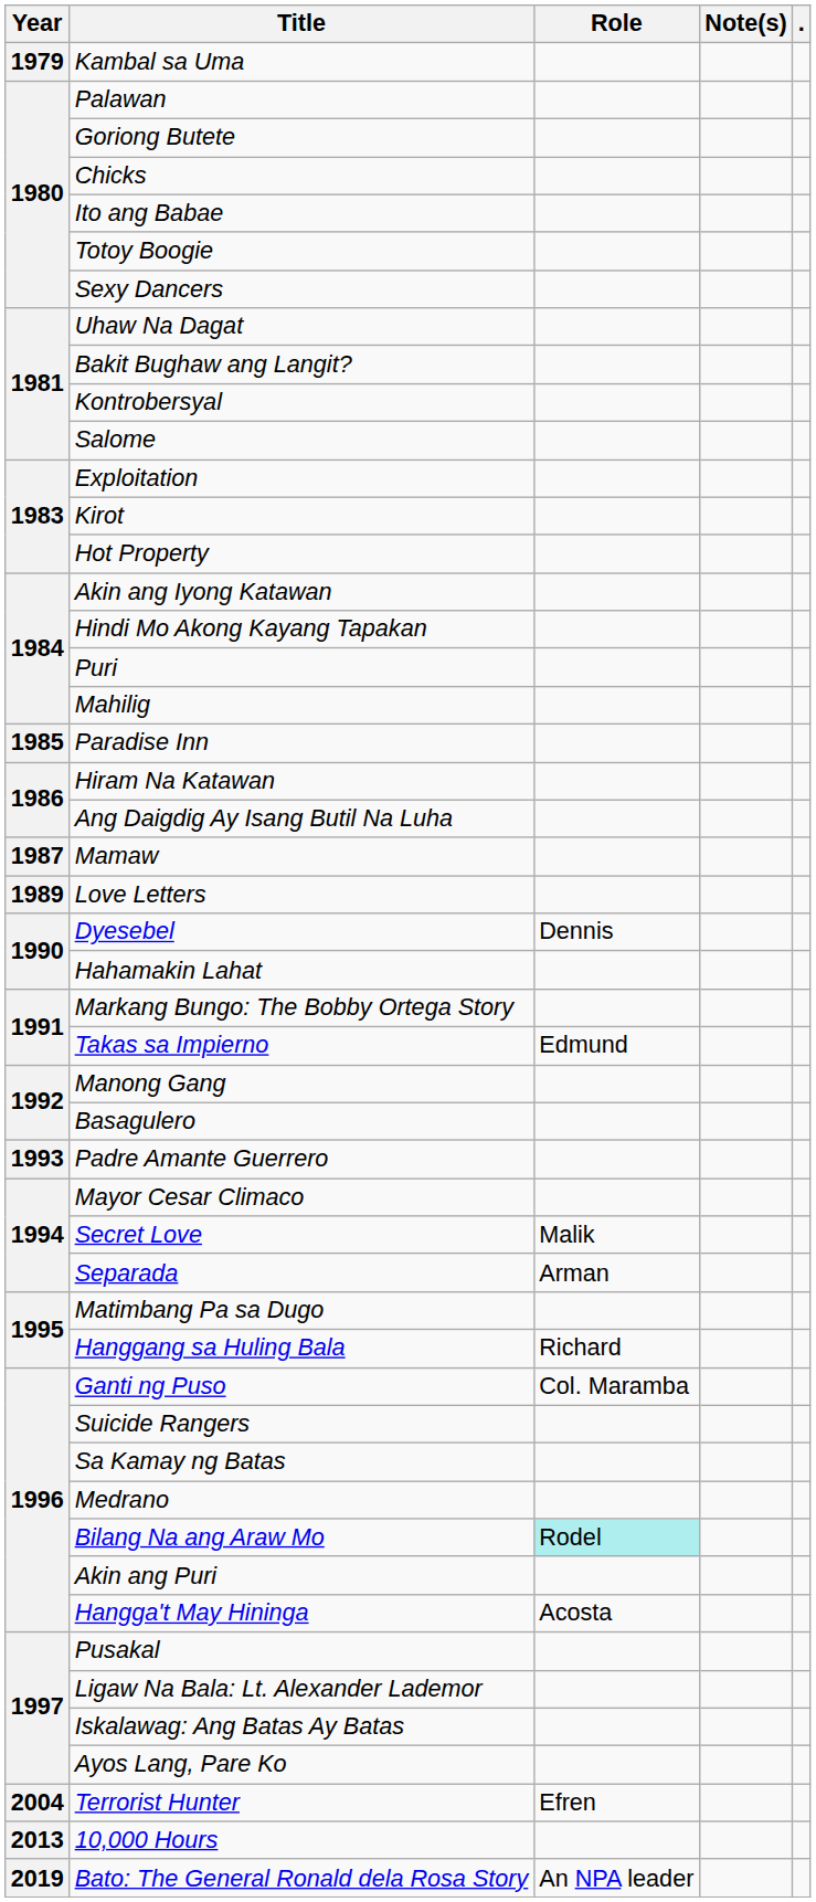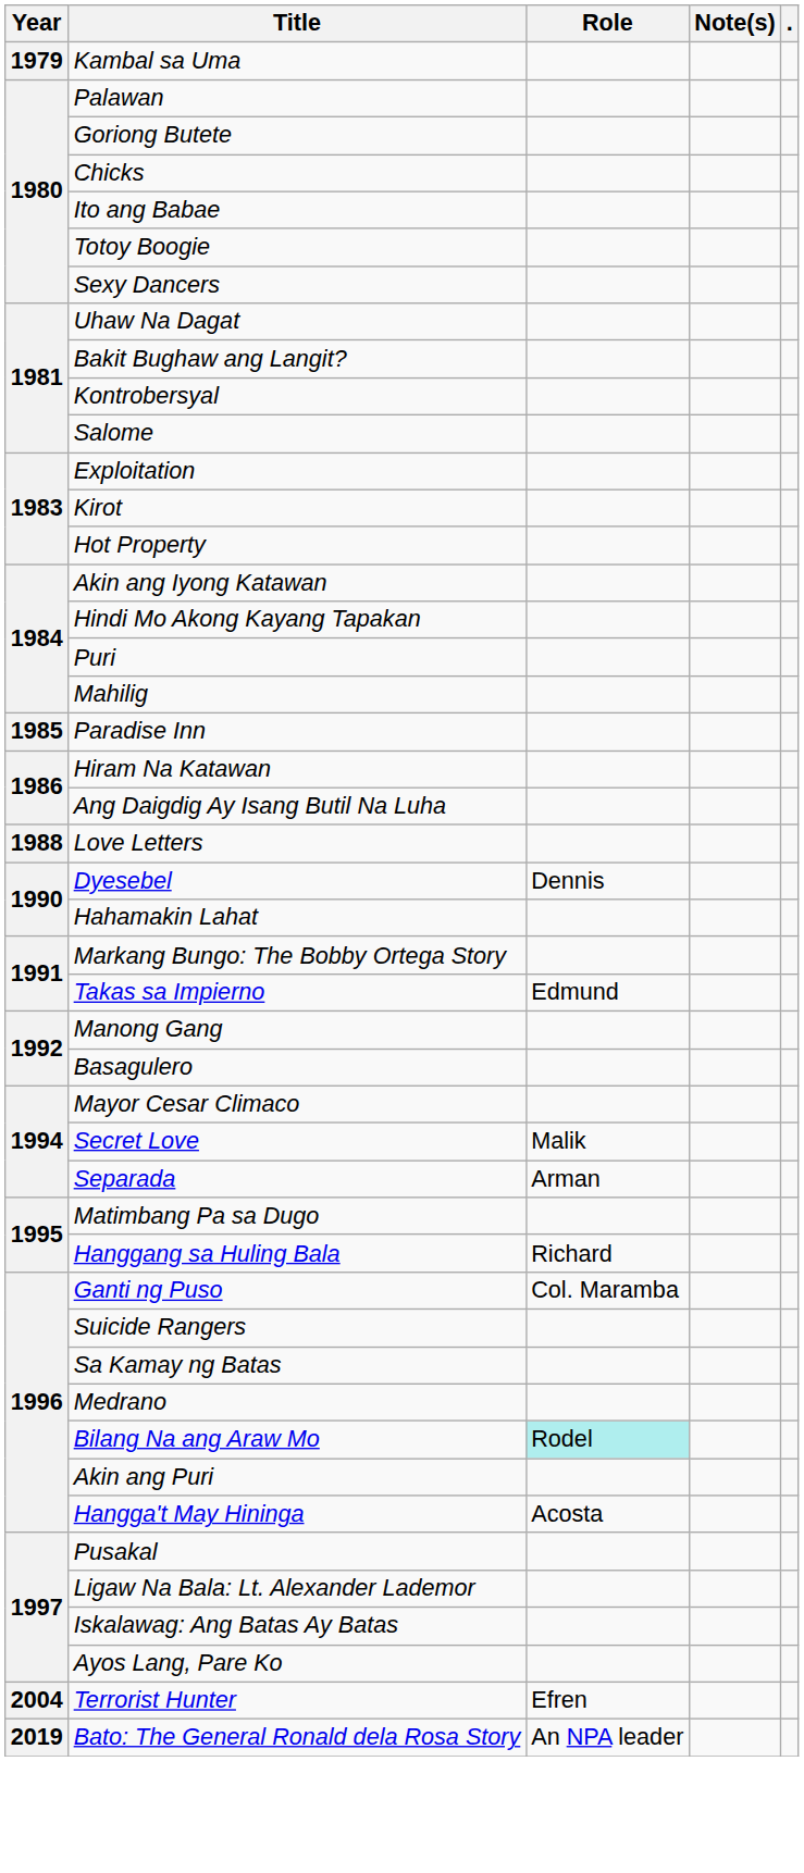 <table class="wikitable plainrowheaders sortable">
 <tr>
 <th scope="col">Year</th>
 <th scope="col">Title</th>
 <th scope="col" class="unsortable">Role</th>
 <th scope="col" class="unsortable">Note(s)</th>
 <th scope="col" class="unsortable">.</th>
 </tr>
 <tr>
 <th scope="row">1979</th>
 <td><em>Kambal sa Uma</em></td>
 <td></td>
 <td></td>
 <td style="text-align:center;"></td>
 </tr>
 <tr>
 <th rowspan="6" scope="row">1980</th>
 <td><em>Palawan</em></td>
 <td></td>
 <td></td>
 <td style="text-align:center;"></td>
 </tr>
 <tr>
 <td><em>Goriong Butete</em></td>
 <td></td>
 <td></td>
 <td style="text-align:center;"></td>
 </tr>
 <tr>
 <td><em>Chicks</em></td>
 <td></td>
 <td></td>
 <td style="text-align:center;"></td>
 </tr>
 <tr>
 <td><em>Ito ang Babae</em></td>
 <td></td>
 <td></td>
 <td style="text-align:center;"></td>
 </tr>
 <tr>
 <td><em>Totoy Boogie</em></td>
 <td></td>
 <td></td>
 <td style="text-align:center;"></td>
 </tr>
 <tr>
 <td><em>Sexy Dancers</em></td>
 <td></td>
 <td></td>
 <td style="text-align:center;"></td>
 </tr>
 <tr>
 <th rowspan="4" scope="row">1981</th>
 <td><em>Uhaw Na Dagat</em></td>
 <td></td>
 <td></td>
 <td style="text-align:center;"></td>
 </tr>
 <tr>
 <td><em>Bakit Bughaw ang Langit?</em></td>
 <td></td>
 <td></td>
 <td style="text-align:center;"></td>
 </tr>
 <tr>
 <td><em>Kontrobersyal</em></td>
 <td></td>
 <td></td>
 <td style="text-align:center;"></td>
 </tr>
 <tr>
 <td><em>Salome</em></td>
 <td></td>
 <td></td>
 <td style="text-align:center;"></td>
 </tr>
 <tr>
 <th rowspan="3" scope="row">1983</th>
 <td><em>Exploitation</em></td>
 <td></td>
 <td></td>
 <td style="text-align:center;"></td>
 </tr>
 <tr>
 <td><em>Kirot</em></td>
 <td></td>
 <td></td>
 <td style="text-align:center;"></td>
 </tr>
 <tr>
 <td><em>Hot Property</em></td>
 <td></td>
 <td></td>
 <td style="text-align:center;"></td>
 </tr>
 <tr>
 <th rowspan="4" scope="row">1984</th>
 <td><em>Akin ang Iyong Katawan</em></td>
 <td></td>
 <td></td>
 <td style="text-align:center;"></td>
 </tr>
 <tr>
 <td><em>Hindi Mo Akong Kayang Tapakan</em></td>
 <td></td>
 <td></td>
 <td style="text-align:center;"></td>
 </tr>
 <tr>
 <td><em>Puri</em></td>
 <td></td>
 <td></td>
 <td style="text-align:center;"></td>
 </tr>
 <tr>
 <td><em>Mahilig</em></td>
 <td></td>
 <td></td>
 <td style="text-align:center;"></td>
 </tr>
 <tr>
 <th scope="row">1985</th>
 <td><em>Paradise Inn</em></td>
 <td></td>
 <td></td>
 <td style="text-align:center;"></td>
 </tr>
 <tr>
 <th rowspan="2" scope="row">1986</th>
 <td><em>Hiram Na Katawan</em></td>
 <td></td>
 <td></td>
 <td style="text-align:center;"></td>
 </tr>
 <tr>
 <td><em>Ang Daigdig Ay Isang Butil Na Luha</em></td>
 <td></td>
 <td></td>
 <td style="text-align:center;"></td>
 </tr>
 <tr>
-<th scope="row">1987</th>
-<td><em>Mamaw</em></td>
-<td></td>
-<td></td>
-<td style="text-align:center;"></td>
-</tr>
-<tr>
-<th scope="row">1989</th>
+<th scope="row">1988</th>
 <td><em>Love Letters</em></td>
 <td></td>
 <td></td>
 <td style="text-align:center;"></td>
 </tr>
 <tr>
 <th rowspan="2" scope="row">1990</th>
 <td><em><a href='#'>Dyesebel</a></em></td>
 <td>Dennis</td>
 <td></td>
 <td style="text-align:center;"></td>
 </tr>
 <tr>
 <td><em>Hahamakin Lahat</em></td>
 <td></td>
 <td></td>
 <td style="text-align:center;"></td>
 </tr>
 <tr>
 <th rowspan="2" scope="row">1991</th>
 <td><em>Markang Bungo: The Bobby Ortega Story</em></td>
 <td></td>
 <td></td>
 <td style="text-align:center;"></td>
 </tr>
 <tr>
 <td><em><a href='#'>Takas sa Impierno</a></em></td>
 <td>Edmund</td>
 <td></td>
 <td style="text-align:center;"></td>
 </tr>
 <tr>
 <th rowspan="2" scope="row">1992</th>
 <td><em>Manong Gang</em></td>
 <td></td>
 <td></td>
 <td style="text-align:center;"></td>
 </tr>
 <tr>
 <td><em>Basagulero</em></td>
-<td></td>
-<td></td>
-<td style="text-align:center;"></td>
-</tr>
-<tr>
-<th scope="row">1993</th>
-<td><em>Padre Amante Guerrero</em></td>
 <td></td>
 <td></td>
 <td style="text-align:center;"></td>
 </tr>
 <tr>
 <th rowspan="3" scope="row">1994</th>
 <td><em>Mayor Cesar Climaco</em></td>
 <td></td>
 <td></td>
 <td style="text-align:center;"></td>
 </tr>
 <tr>
 <td><em><a href='#'>Secret Love</a></em></td>
 <td>Malik</td>
 <td></td>
 <td style="text-align:center;"></td>
 </tr>
 <tr>
 <td><em><a href='#'>Separada</a></em></td>
 <td>Arman</td>
 <td></td>
 <td style="text-align:center;"></td>
 </tr>
 <tr>
 <th rowspan="2" scope="row">1995</th>
 <td><em>Matimbang Pa sa Dugo</em></td>
 <td></td>
 <td></td>
 <td style="text-align:center;"></td>
 </tr>
 <tr>
 <td><em><a href='#'>Hanggang sa Huling Bala</a></em></td>
 <td>Richard</td>
 <td></td>
 <td style="text-align:center;"></td>
 </tr>
 <tr>
 <th rowspan="7" scope="row">1996</th>
 <td><em><a href='#'>Ganti ng Puso</a></em></td>
 <td>Col. Maramba</td>
 <td></td>
 <td style="text-align:center;"></td>
 </tr>
 <tr>
 <td><em>Suicide Rangers</em></td>
 <td></td>
 <td></td>
 <td style="text-align:center;"></td>
 </tr>
 <tr>
 <td><em>Sa Kamay ng Batas</em></td>
 <td></td>
 <td></td>
 <td style="text-align:center;"></td>
 </tr>
 <tr>
 <td><em>Medrano</em></td>
 <td></td>
 <td></td>
 <td style="text-align:center;"></td>
 </tr>
 <tr>
 <td><em><a href='#'>Bilang Na ang Araw Mo</a></em></td>
 <td style="background: paleturquoise;">Rodel</td>
 <td></td>
 <td style="text-align:center;"></td>
 </tr>
 <tr>
 <td><em>Akin ang Puri</em></td>
 <td></td>
 <td></td>
 <td style="text-align:center;"></td>
 </tr>
 <tr>
 <td><em><a href='#'>Hangga't May Hininga</a></em></td>
 <td>Acosta</td>
 <td></td>
 <td style="text-align:center;"></td>
 </tr>
 <tr>
 <th rowspan="4" scope="row">1997</th>
 <td><em>Pusakal</em></td>
 <td></td>
 <td></td>
 <td style="text-align:center;"></td>
 </tr>
 <tr>
 <td><em>Ligaw Na Bala: Lt. Alexander Lademor</em></td>
 <td></td>
 <td></td>
 <td style="text-align:center;"></td>
 </tr>
 <tr>
 <td><em>Iskalawag: Ang Batas Ay Batas</em></td>
 <td></td>
 <td></td>
 <td style="text-align:center;"></td>
 </tr>
 <tr>
 <td><em>Ayos Lang, Pare Ko</em></td>
 <td></td>
 <td></td>
 <td style="text-align:center;"></td>
 </tr>
 <tr>
 <th scope="row">2004</th>
 <td><em><a href='#'>Terrorist Hunter</a></em></td>
 <td>Efren</td>
 <td></td>
 <td style="text-align:center;"></td>
 </tr>
 <tr>
-<th scope="row">2013</th>
-<td><em><a href='#'>10,000 Hours</a></em></td>
-<td></td>
-<td></td>
-<td style="text-align:center;"></td>
-</tr>
-<tr>
 <th scope="row">2019</th>
 <td><em><a href='#'>Bato: The General Ronald dela Rosa Story</a></em></td>
 <td>An <a href='#'>NPA</a> leader</td>
 <td></td>
 <td style="text-align:center;"></td>
 </tr>
 <tr>
 </tr>
 </table>
